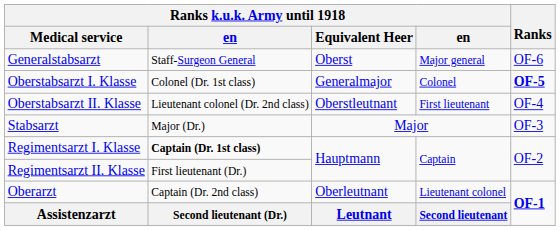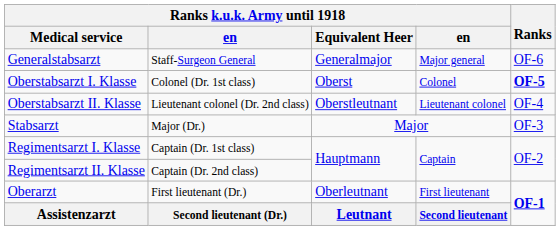 <table class="wikitable">
 <tr>
 <th colspan="4">Ranks <a href='#'>k.u.k. Army</a> until 1918</th>
 <th rowspan="2"><br>Ranks</th>
 </tr>
 <tr align="center">
 <th>Medical service</th>
 <th><a href='#'>en</a></th>
 <th>Equivalent Heer</th>
 <th>en</th>
 </tr>
 <tr>
 <td><a href='#'>Generalstabsarzt</a></td>
 <td><small>Staff-<a href='#'>Surgeon General</a></small></td>
-<td><a href='#'>Oberst</a></td>
+<td><a href='#'>Generalmajor</a></td>
 <td><small><a href='#'>Major general</a></small></td>
 <td><a href='#'>OF-6</a></td>
 </tr>
 <tr>
 <td><a href='#'>Oberstabsarzt I. Klasse</a></td>
 <td><small>Colonel (Dr. 1st class)</small></td>
-<td><a href='#'>Generalmajor</a></td>
+<td><a href='#'>Oberst</a></td>
 <td><small><a href='#'>Colonel</a></small></td>
 <td><strong><a href='#'>OF-5</a></strong></td>
 </tr>
 <tr>
 <td><a href='#'>Oberstabsarzt II. Klasse</a></td>
 <td><small>Lieutenant colonel (Dr. 2nd class)</small></td>
 <td><a href='#'>Oberstleutnant</a></td>
-<td><small><a href='#'>First lieutenant</a></small></td>
+<td><small><a href='#'>Lieutenant colonel</a></small></td>
 <td><a href='#'>OF-4</a></td>
 </tr>
 <tr>
 <td><a href='#'>Stabsarzt</a></td>
 <td><small>Major (Dr.)</small></td>
 <td colspan="2" style="text-align:center;"><a href='#'>Major</a></td>
 <td><a href='#'>OF-3</a></td>
 </tr>
 <tr>
 <td><a href='#'>Regimentsarzt I. Klasse</a></td>
-<td><strong><small>Captain (Dr. 1st class)</small></strong></td>
+<td><small>Captain (Dr. 1st class)</small></td>
 <td rowspan="2"><a href='#'>Hauptmann</a></td>
 <td rowspan="2"><small><a href='#'>Captain</a></small></td>
 <td rowspan="2"><a href='#'>OF-2</a></td>
 </tr>
 <tr>
 <td><a href='#'>Regimentsarzt II. Klasse</a></td>
-<td><small>First lieutenant (Dr.)</small></td>
+<td><small>Captain (Dr. 2nd class)</small></td>
 </tr>
 <tr>
 <td><a href='#'>Oberarzt</a></td>
-<td><small>Captain (Dr. 2nd class)</small></td>
+<td><small>First lieutenant (Dr.)</small></td>
 <td><a href='#'>Oberleutnant</a></td>
-<td><small><a href='#'>Lieutenant colonel</a></small></td>
+<td><small><a href='#'>First lieutenant</a></small></td>
 <td rowspan="2"><strong><a href='#'>OF-1</a></strong></td>
 </tr>
 <tr>
 <th><span><strong>Assistenzarzt</strong></span></th>
 <th><small>Second lieutenant (Dr.)</small></th>
 <th><a href='#'>Leutnant</a></th>
 <th><small><a href='#'>Second lieutenant</a></small></th>
 </tr>
 </table>
